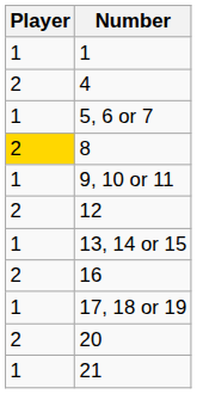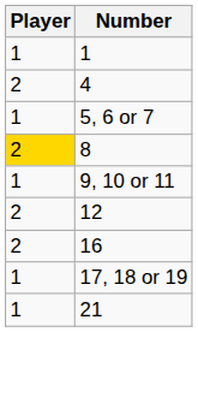 <table class="wikitable">
 <tr>
 <th>Player</th>
 <th>Number</th>
 </tr>
 <tr>
 <td>1</td>
 <td>1</td>
 </tr>
 <tr>
 <td>2</td>
 <td>4</td>
 </tr>
 <tr>
 <td>1</td>
 <td>5, 6 or 7</td>
 </tr>
 <tr>
 <td style="background: gold;">2</td>
 <td>8</td>
 </tr>
 <tr>
 <td>1</td>
 <td>9, 10 or 11</td>
 </tr>
 <tr>
 <td>2</td>
 <td>12</td>
 </tr>
 <tr>
-<td>1</td>
-<td>13, 14 or 15</td>
-</tr>
-<tr>
 <td>2</td>
 <td>16</td>
 </tr>
 <tr>
 <td>1</td>
 <td>17, 18 or 19</td>
 </tr>
 <tr>
-<td>2</td>
-<td>20</td>
-</tr>
-<tr>
 <td>1</td>
 <td>21</td>
 </tr>
 </table>
